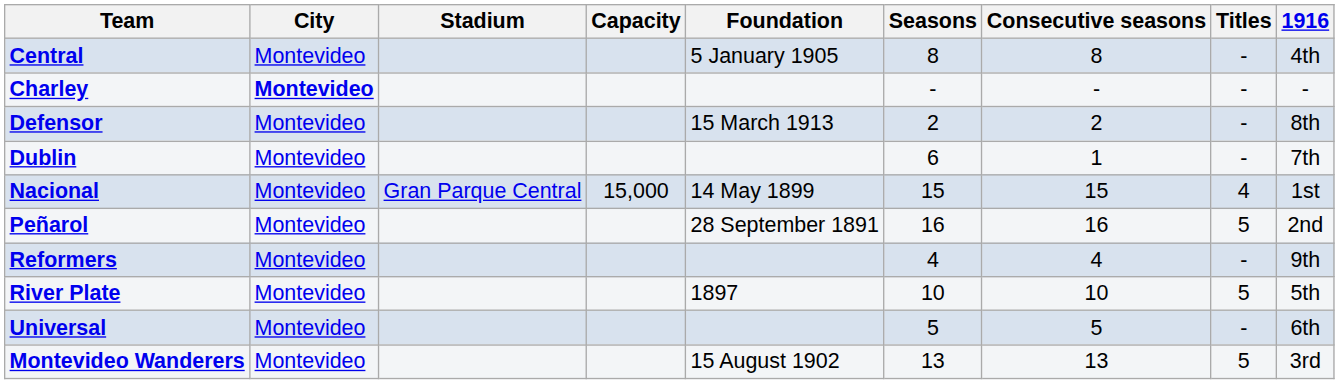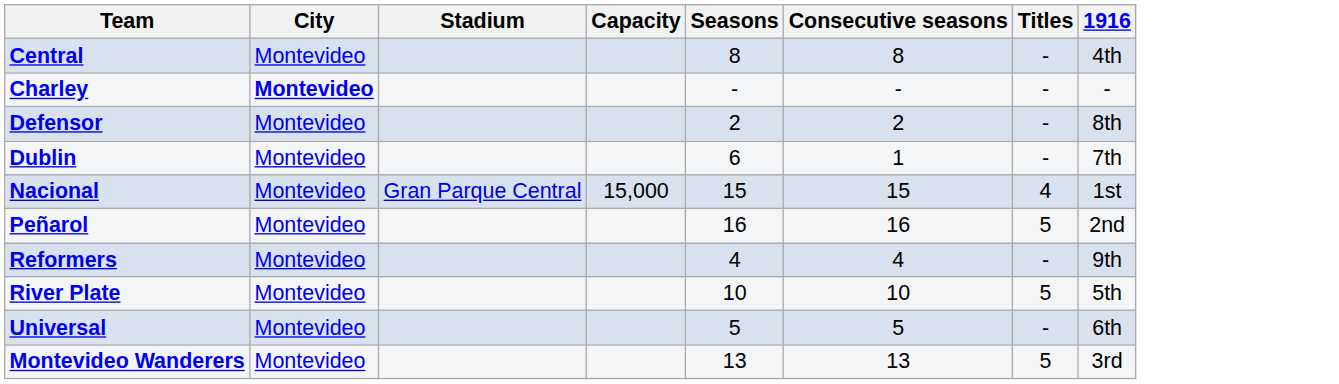 <table class="wikitable">
 <tr>
 <th>Team</th>
 <th>City</th>
 <th>Stadium</th>
 <th>Capacity</th>
-<th>Foundation</th>
 <th>Seasons</th>
 <th>Consecutive seasons</th>
 <th>Titles</th>
 <th><a href='#'>1916</a></th>
 </tr>
 <tr bgcolor=#D8E2EE>
 <td> <strong><a href='#'>Central</a></strong></td>
 <td> <a href='#'>Montevideo</a></td>
 <td></td>
 <td align=center></td>
-<td>5 January 1905</td>
 <td align=center>8</td>
 <td align=center>8</td>
 <td align=center>-</td>
 <td align=center>4th</td>
 </tr>
 <tr bgcolor=#F3F5F7>
 <td> <strong><a href='#'>Charley</a></strong></td>
 <td><strong> <a href='#'>Montevideo</a></strong></td>
 <td></td>
 <td align=center></td>
-<td></td>
 <td align=center>-</td>
 <td align=center>-</td>
 <td align=center>-</td>
 <td align=center>-</td>
 </tr>
 <tr bgcolor=#D8E2EE>
 <td> <strong><a href='#'>Defensor</a></strong></td>
 <td> <a href='#'>Montevideo</a></td>
 <td></td>
 <td align=center></td>
-<td>15 March 1913</td>
 <td align=center>2</td>
 <td align=center>2</td>
 <td align=center>-</td>
 <td align=center>8th</td>
 </tr>
 <tr bgcolor=#F3F5F7>
 <td> <strong><a href='#'>Dublin</a></strong></td>
 <td> <a href='#'>Montevideo</a></td>
 <td></td>
 <td align=center></td>
-<td></td>
 <td align=center>6</td>
 <td align=center>1</td>
 <td align=center>-</td>
 <td align=center>7th</td>
 </tr>
 <tr bgcolor=#D8E2EE>
 <td> <strong><a href='#'>Nacional</a></strong></td>
 <td> <a href='#'>Montevideo</a></td>
 <td><a href='#'>Gran Parque Central</a></td>
 <td align=center>15,000</td>
-<td>14 May 1899</td>
 <td align=center>15</td>
 <td align=center>15</td>
 <td align=center>4</td>
 <td align=center>1st</td>
 </tr>
 <tr bgcolor=#F3F5F7>
 <td> <strong><a href='#'>Peñarol</a></strong></td>
 <td> <a href='#'>Montevideo</a></td>
 <td></td>
 <td align=center></td>
-<td>28 September 1891</td>
 <td align=center>16</td>
 <td align=center>16</td>
 <td align=center>5</td>
 <td align=center>2nd</td>
 </tr>
 <tr bgcolor=#D8E2EE>
 <td><strong><a href='#'>Reformers</a></strong></td>
 <td> <a href='#'>Montevideo</a></td>
 <td></td>
 <td align=center></td>
-<td></td>
 <td align=center>4</td>
 <td align=center>4</td>
 <td align=center>-</td>
 <td align=center>9th</td>
 </tr>
 <tr bgcolor=#F3F5F7>
 <td> <strong><a href='#'>River Plate</a></strong></td>
 <td> <a href='#'>Montevideo</a></td>
 <td></td>
 <td align=center></td>
-<td>1897</td>
 <td align=center>10</td>
 <td align=center>10</td>
 <td align=center>5</td>
 <td align=center>5th</td>
 </tr>
 <tr bgcolor=#D8E2EE>
 <td> <strong><a href='#'>Universal</a></strong></td>
 <td> <a href='#'>Montevideo</a></td>
 <td></td>
 <td align=center></td>
-<td></td>
 <td align=center>5</td>
 <td align=center>5</td>
 <td align=center>-</td>
 <td align=center>6th</td>
 </tr>
 <tr bgcolor=#F3F5F7>
 <td> <strong><a href='#'>Montevideo Wanderers</a></strong></td>
 <td> <a href='#'>Montevideo</a></td>
 <td></td>
 <td align=center></td>
-<td>15 August 1902</td>
 <td align=center>13</td>
 <td align=center>13</td>
 <td align=center>5</td>
 <td align=center>3rd</td>
 </tr>
 </table>
